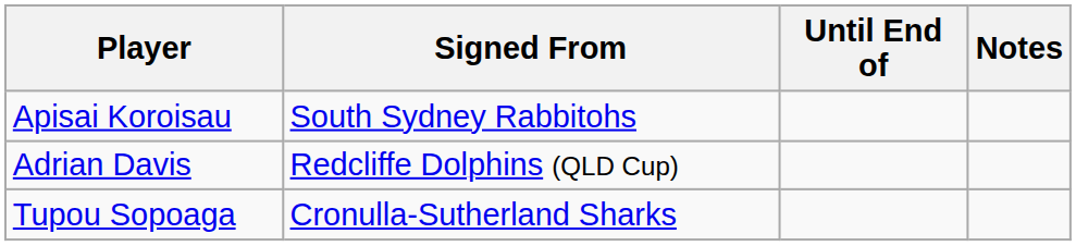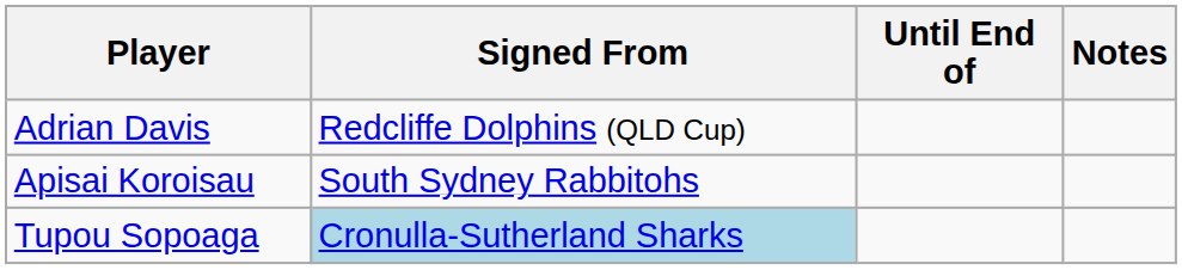 <table class="wikitable" style="font-size:90%">
 <tr bgcolor="#efefef">
 <th width="120">Player</th>
 <th width="220">Signed From</th>
 <th width="80">Until End of</th>
 <th width="40">Notes</th>
 </tr>
 <tr>
+<td><a href='#'>Adrian Davis</a></td>
+<td> <a href='#'>Redcliffe Dolphins</a> <small>(QLD Cup)</small></td>
+<td></td>
+<td></td>
+</tr>
+<tr>
 <td><a href='#'>Apisai Koroisau</a></td>
 <td> <a href='#'>South Sydney Rabbitohs</a></td>
 <td></td>
 <td></td>
 </tr>
 <tr>
-<td><a href='#'>Adrian Davis</a></td>
-<td> <a href='#'>Redcliffe Dolphins</a> <small>(QLD Cup)</small></td>
-<td></td>
-<td></td>
-</tr>
-<tr>
 <td><a href='#'>Tupou Sopoaga</a></td>
-<td> <a href='#'>Cronulla-Sutherland Sharks</a></td>
+<td style="background: lightblue;"> <a href='#'>Cronulla-Sutherland Sharks</a></td>
 <td></td>
 <td></td>
 </tr>
 </table>
